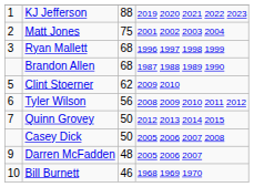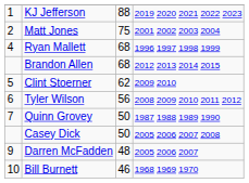 <table class="wikitable">
 <tr>
 </tr>
 <tr>
 <td>1</td>
 <td><a href='#'>KJ Jefferson</a></td>
 <td><abbr>88</abbr></td>
 <td style="font-size:80%;"><a href='#'>2019</a> <a href='#'>2020</a> <a href='#'>2021</a> <a href='#'>2022</a> <a href='#'>2023</a></td>
 </tr>
 <tr>
 <td>2</td>
 <td><a href='#'>Matt Jones</a></td>
 <td><abbr>75</abbr></td>
 <td style="font-size:80%;"><a href='#'>2001</a> <a href='#'>2002</a> <a href='#'>2003</a> <a href='#'>2004</a></td>
 </tr>
 <tr>
-<td>3</td>
+<td>4</td>
 <td><a href='#'>Ryan Mallett</a></td>
 <td><abbr>68</abbr></td>
 <td style="font-size:80%;"><a href='#'>1996</a> <a href='#'>1997</a> <a href='#'>1998</a> <a href='#'>1999</a></td>
 </tr>
 <tr>
 <td></td>
 <td><a href='#'>Brandon Allen</a></td>
 <td><abbr>68</abbr></td>
-<td style="font-size:80%;"><a href='#'>1987</a> <a href='#'>1988</a> <a href='#'>1989</a> <a href='#'>1990</a></td>
+<td style="font-size:80%;"><a href='#'>2012</a> <a href='#'>2013</a> <a href='#'>2014</a> <a href='#'>2015</a></td>
 </tr>
 <tr>
 <td>5</td>
 <td><a href='#'>Clint Stoerner</a></td>
 <td><abbr>62</abbr></td>
 <td style="font-size:80%;"><a href='#'>2009</a> <a href='#'>2010</a></td>
 </tr>
 <tr>
 <td>6</td>
 <td><a href='#'>Tyler Wilson</a></td>
 <td><abbr>56</abbr></td>
 <td style="font-size:80%;"><a href='#'>2008</a> <a href='#'>2009</a> <a href='#'>2010</a> <a href='#'>2011</a> <a href='#'>2012</a></td>
 </tr>
 <tr>
 <td>7</td>
 <td><a href='#'>Quinn Grovey</a></td>
 <td><abbr>50</abbr></td>
-<td style="font-size:80%;"><a href='#'>2012</a> <a href='#'>2013</a> <a href='#'>2014</a> <a href='#'>2015</a></td>
+<td style="font-size:80%;"><a href='#'>1987</a> <a href='#'>1988</a> <a href='#'>1989</a> <a href='#'>1990</a></td>
 </tr>
 <tr>
 <td></td>
 <td><a href='#'>Casey Dick</a></td>
 <td><abbr>50</abbr></td>
 <td style="font-size:80%;"><a href='#'>2005</a> <a href='#'>2006</a> <a href='#'>2007</a> <a href='#'>2008</a></td>
 </tr>
 <tr>
 <td>9</td>
 <td><a href='#'>Darren McFadden</a></td>
 <td><abbr>48</abbr></td>
 <td style="font-size:80%;"><a href='#'>2005</a> <a href='#'>2006</a> <a href='#'>2007</a></td>
 </tr>
 <tr>
 <td>10</td>
 <td><a href='#'>Bill Burnett</a></td>
 <td><abbr>46</abbr></td>
 <td style="font-size:80%;"><a href='#'>1968</a> <a href='#'>1969</a> <a href='#'>1970</a></td>
 </tr>
 </table>
